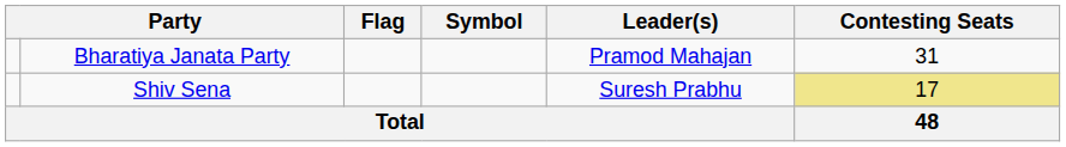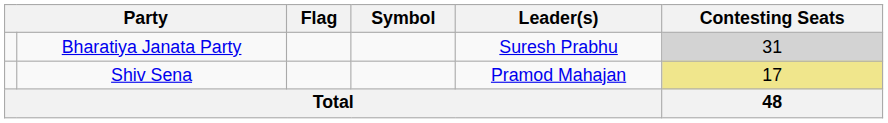 <table class="wikitable" width="50%" style="text-align:center">
 <tr>
 <th colspan="2">Party</th>
 <th>Flag</th>
 <th>Symbol</th>
 <th>Leader(s)</th>
 <th>Contesting Seats</th>
 </tr>
 <tr>
 <td></td>
 <td><a href='#'>Bharatiya Janata Party</a></td>
 <td></td>
 <td></td>
-<td><a href='#'>Pramod Mahajan</a></td>
-<td>31</td>
+<td><a href='#'>Suresh Prabhu</a></td>
+<td style="background: lightgrey;">31</td>
 </tr>
 <tr>
 <td></td>
 <td><a href='#'>Shiv Sena</a></td>
 <td></td>
 <td></td>
-<td><a href='#'>Suresh Prabhu</a></td>
+<td><a href='#'>Pramod Mahajan</a></td>
 <td style="background: khaki;">17</td>
 </tr>
 <tr>
 <th colspan="5">Total</th>
 <th>48</th>
 </tr>
 </table>
